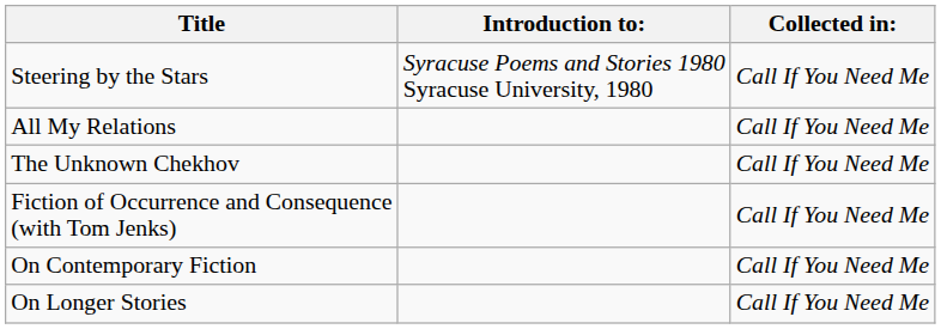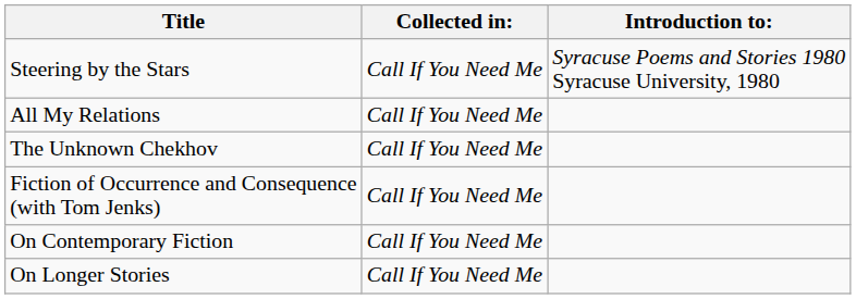 <table class="wikitable">
 <tr>
 <th>Title</th>
+<th>Collected in:</th>
 <th>Introduction to:</th>
-<th>Collected in:</th>
 </tr>
 <tr>
 <td>Steering by the Stars</td>
+<td><em>Call If You Need Me</em></td>
 <td><em>Syracuse Poems and Stories 1980</em><br>Syracuse University, 1980</td>
-<td><em>Call If You Need Me</em></td>
 </tr>
 <tr>
 <td>All My Relations</td>
+<td><em>Call If You Need Me</em></td>
 <td></td>
-<td><em>Call If You Need Me</em></td>
 </tr>
 <tr>
 <td>The Unknown Chekhov</td>
+<td><em>Call If You Need Me</em></td>
 <td></td>
-<td><em>Call If You Need Me</em></td>
 </tr>
 <tr>
 <td>Fiction of Occurrence and Consequence<br>(with Tom Jenks)</td>
+<td><em>Call If You Need Me</em></td>
 <td></td>
-<td><em>Call If You Need Me</em></td>
 </tr>
 <tr>
 <td>On Contemporary Fiction</td>
+<td><em>Call If You Need Me</em></td>
 <td></td>
-<td><em>Call If You Need Me</em></td>
 </tr>
 <tr>
 <td>On Longer Stories</td>
+<td><em>Call If You Need Me</em></td>
 <td></td>
-<td><em>Call If You Need Me</em></td>
 </tr>
 </table>
